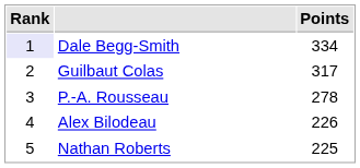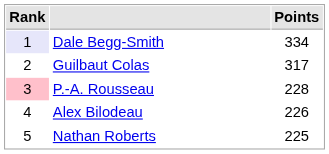 <table cellspacing="1" cellpadding="3" style="border:1px solid #AAAAAA;font-size:86%">
 <tr bgcolor="#E4E4E4">
 <th style="border-bottom:1px solid #AAAAAA" width=10>Rank</th>
 <th style="border-bottom:1px solid #AAAAAA" width=200></th>
 <th style="border-bottom:1px solid #AAAAAA" width=20>Points</th>
 </tr>
 <tr>
 <td style="background: lavender; text-align:center;">1</td>
 <td> <a href='#'>Dale Begg-Smith</a></td>
 <td align=center>334</td>
 </tr>
 <tr>
 <td style="text-align:center;">2</td>
 <td> <a href='#'>Guilbaut Colas</a></td>
 <td align=center>317</td>
 </tr>
 <tr>
-<td style="text-align:center;">3</td>
+<td style="background: pink; text-align:center;">3</td>
 <td> <a href='#'>P.-A. Rousseau</a></td>
-<td align=center>278</td>
+<td align=center>228</td>
 </tr>
 <tr>
 <td style="text-align:center;">4</td>
 <td> <a href='#'>Alex Bilodeau</a></td>
 <td align=center>226</td>
 </tr>
 <tr>
 <td style="text-align:center;">5</td>
 <td> <a href='#'>Nathan Roberts</a></td>
 <td align=center>225</td>
 </tr>
 </table>
